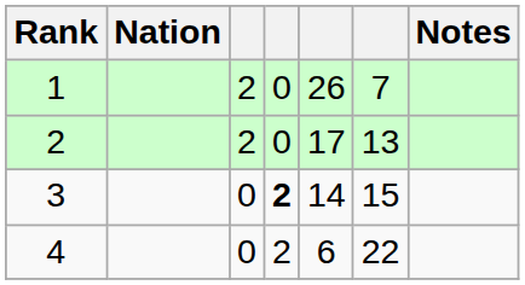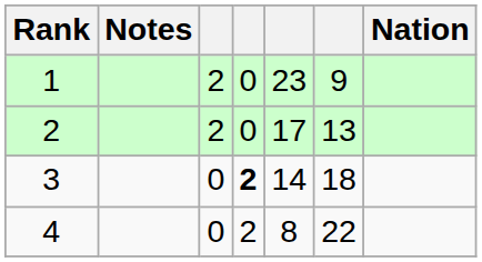 <table class="wikitable sortable" style="text-align: center;">
 <tr>
 <th>Rank</th>
-<th>Nation</th>
+<th>Notes</th>
 <th></th>
 <th></th>
 <th></th>
 <th></th>
-<th>Notes</th>
+<th>Nation</th>
 </tr>
 <tr style="background:#cfc;">
 <td>1</td>
-<td align=left></td>
+<td></td>
 <td>2</td>
 <td>0</td>
-<td>26</td>
-<td>7</td>
-<td></td>
+<td>23</td>
+<td>9</td>
+<td align=left></td>
 </tr>
 <tr style="background:#cfc;">
 <td>2</td>
-<td align=left></td>
+<td></td>
 <td>2</td>
 <td>0</td>
 <td>17</td>
 <td>13</td>
-<td></td>
+<td align=left></td>
 </tr>
 <tr>
 <td>3</td>
-<td align=left></td>
+<td></td>
 <td>0</td>
 <td><strong>2</strong></td>
 <td>14</td>
-<td>15</td>
-<td></td>
+<td>18</td>
+<td align=left></td>
 </tr>
 <tr>
 <td>4</td>
-<td align=left></td>
+<td></td>
 <td>0</td>
 <td>2</td>
-<td>6</td>
+<td>8</td>
 <td>22</td>
-<td></td>
+<td align=left></td>
 </tr>
 </table>
